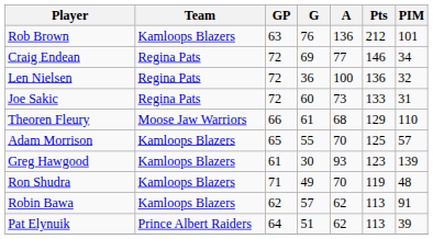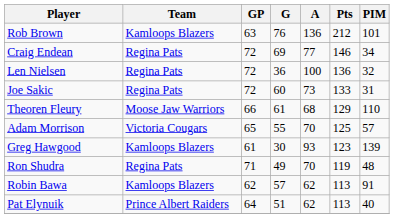 <table class="wikitable">
 <tr>
 <th width="30%">Player</th>
 <th width="30%">Team</th>
 <th width="7.5%">GP</th>
 <th width="7.5%">G</th>
 <th width="7.5%">A</th>
 <th width="7.5%">Pts</th>
 <th width="7.5%">PIM</th>
 </tr>
 <tr>
 <td><a href='#'>Rob Brown</a></td>
 <td><a href='#'>Kamloops Blazers</a></td>
 <td>63</td>
 <td>76</td>
 <td>136</td>
 <td>212</td>
 <td>101</td>
 </tr>
 <tr>
 <td><a href='#'>Craig Endean</a></td>
 <td><a href='#'>Regina Pats</a></td>
 <td>72</td>
 <td>69</td>
 <td>77</td>
 <td>146</td>
 <td>34</td>
 </tr>
 <tr>
 <td><a href='#'>Len Nielsen</a></td>
 <td><a href='#'>Regina Pats</a></td>
 <td>72</td>
 <td>36</td>
 <td>100</td>
 <td>136</td>
 <td>32</td>
 </tr>
 <tr>
 <td><a href='#'>Joe Sakic</a></td>
 <td><a href='#'>Regina Pats</a></td>
 <td>72</td>
 <td>60</td>
 <td>73</td>
 <td>133</td>
 <td>31</td>
 </tr>
 <tr>
 <td><a href='#'>Theoren Fleury</a></td>
 <td><a href='#'>Moose Jaw Warriors</a></td>
 <td>66</td>
 <td>61</td>
 <td>68</td>
 <td>129</td>
 <td>110</td>
 </tr>
 <tr>
 <td><a href='#'>Adam Morrison</a></td>
-<td><a href='#'>Kamloops Blazers</a></td>
+<td><a href='#'>Victoria Cougars</a></td>
 <td>65</td>
 <td>55</td>
 <td>70</td>
 <td>125</td>
 <td>57</td>
 </tr>
 <tr>
 <td><a href='#'>Greg Hawgood</a></td>
 <td><a href='#'>Kamloops Blazers</a></td>
 <td>61</td>
 <td>30</td>
 <td>93</td>
 <td>123</td>
 <td>139</td>
 </tr>
 <tr>
 <td><a href='#'>Ron Shudra</a></td>
-<td><a href='#'>Kamloops Blazers</a></td>
+<td><a href='#'>Regina Pats</a></td>
 <td>71</td>
 <td>49</td>
 <td>70</td>
 <td>119</td>
 <td>48</td>
 </tr>
 <tr>
 <td><a href='#'>Robin Bawa</a></td>
 <td><a href='#'>Kamloops Blazers</a></td>
 <td>62</td>
 <td>57</td>
 <td>62</td>
 <td>113</td>
 <td>91</td>
 </tr>
 <tr>
 <td><a href='#'>Pat Elynuik</a></td>
 <td><a href='#'>Prince Albert Raiders</a></td>
 <td>64</td>
 <td>51</td>
 <td>62</td>
 <td>113</td>
-<td>39</td>
+<td>40</td>
 </tr>
 <tr>
 </tr>
 </table>
